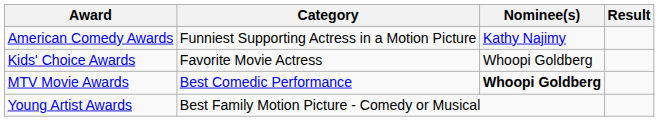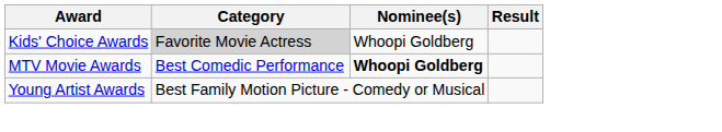 <table class="wikitable plainrowheaders">
 <tr>
 <th>Award</th>
 <th>Category</th>
 <th>Nominee(s)</th>
 <th>Result</th>
 </tr>
 <tr>
-<td><a href='#'>American Comedy Awards</a></td>
-<td>Funniest Supporting Actress in a Motion Picture</td>
-<td><a href='#'>Kathy Najimy</a></td>
-<td></td>
-</tr>
-<tr>
 <td><a href='#'>Kids' Choice Awards</a></td>
-<td>Favorite Movie Actress</td>
+<td style="background: lightgrey;">Favorite Movie Actress</td>
 <td>Whoopi Goldberg</td>
 <td></td>
 </tr>
 <tr>
 <td><a href='#'>MTV Movie Awards</a></td>
 <td><a href='#'>Best Comedic Performance</a></td>
 <td><strong>Whoopi Goldberg</strong></td>
 <td></td>
 </tr>
 <tr>
 <td><a href='#'>Young Artist Awards</a></td>
 <td colspan="2">Best Family Motion Picture - Comedy or Musical</td>
 <td></td>
 </tr>
 </table>
